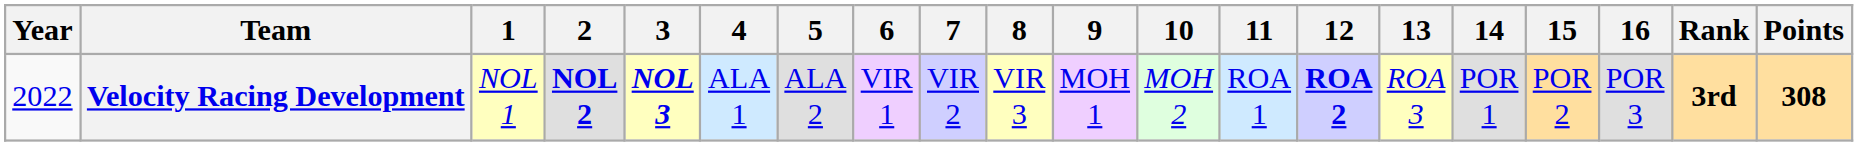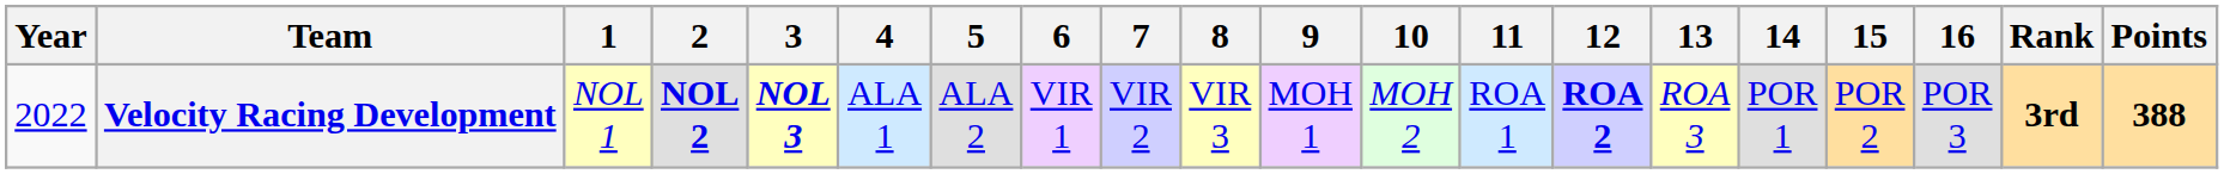 <table class="wikitable" style="text-align:center; font-size:85%">
 <tr>
 <th>Year</th>
 <th>Team</th>
 <th>1</th>
 <th>2</th>
 <th>3</th>
 <th>4</th>
 <th>5</th>
 <th>6</th>
 <th>7</th>
 <th>8</th>
 <th>9</th>
 <th>10</th>
 <th>11</th>
 <th>12</th>
 <th>13</th>
 <th>14</th>
 <th>15</th>
 <th>16</th>
 <th>Rank</th>
 <th>Points</th>
 </tr>
 <tr>
 <td><a href='#'>2022</a></td>
 <th nowrap><a href='#'>Velocity Racing Development</a></th>
 <td style="background:#FFFFBF;"><em><a href='#'>NOL<br>1</a></em><br></td>
 <td style="background:#DFDFDF;"><strong><a href='#'>NOL<br>2</a></strong><br></td>
 <td style="background:#FFFFBF;"><strong><em><a href='#'>NOL<br>3</a></em><br></strong></td>
 <td style="background:#CFEAFF;"><a href='#'>ALA<br>1</a><br></td>
 <td style="background:#DFDFDF;"><a href='#'>ALA<br>2</a><br></td>
 <td style="background:#EFCFFF;"><a href='#'>VIR<br>1</a><br></td>
 <td style="background:#CFCFFF;"><a href='#'>VIR<br>2</a><br></td>
 <td style="background:#FFFFBF;"><a href='#'>VIR<br>3</a><br></td>
 <td style="background:#EFCFFF;"><a href='#'>MOH<br>1</a><br></td>
 <td style="background:#DFFFDF;"><em><a href='#'>MOH<br>2</a></em><br></td>
 <td style="background:#CFEAFF"><a href='#'>ROA<br>1</a><br></td>
 <td style="background:#CFCFFF;"><strong><a href='#'>ROA<br>2</a></strong><br></td>
 <td style="background:#FFFFBF;"><em><a href='#'>ROA<br>3</a></em><br></td>
 <td style="background:#DFDFDF;"><a href='#'>POR<br>1</a><br></td>
 <td style="background:#FFDF9F;"><a href='#'>POR<br>2</a><br></td>
 <td style="background:#DFDFDF;"><a href='#'>POR<br>3</a><br></td>
 <th style="background:#FFDF9F;">3rd</th>
-<th style="background:#FFDF9F;">308</th>
+<th style="background:#FFDF9F;">388</th>
 </tr>
 </table>
